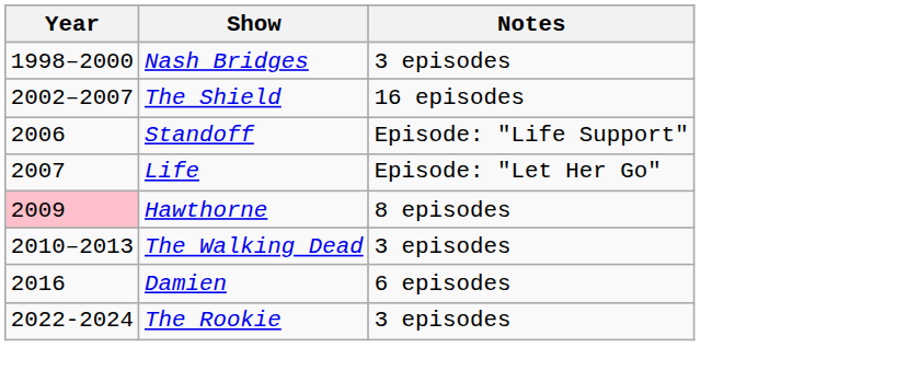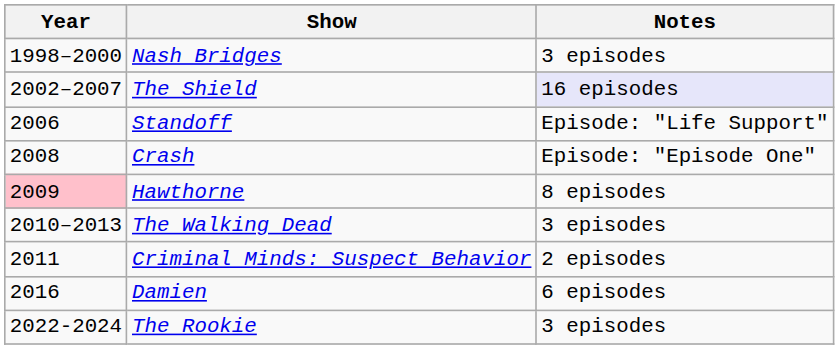 <table class="wikitable">
 <tr style="background:#ccc; text-align:center;">
 <th>Year</th>
 <th>Show</th>
 <th>Notes</th>
 </tr>
 <tr>
 <td>1998–2000</td>
 <td><em><a href='#'>Nash Bridges</a></em></td>
 <td>3 episodes</td>
 </tr>
 <tr>
 <td>2002–2007</td>
 <td><em><a href='#'>The Shield</a></em></td>
-<td>16 episodes</td>
+<td style="background: lavender;">16 episodes</td>
 </tr>
 <tr>
 <td>2006</td>
 <td><em><a href='#'>Standoff</a></em></td>
 <td>Episode: "Life Support"</td>
 </tr>
 <tr>
-<td>2007</td>
-<td><em><a href='#'>Life</a></em></td>
-<td>Episode: "Let Her Go"</td>
+<td>2008</td>
+<td><em><a href='#'>Crash</a></em></td>
+<td>Episode: "Episode One"</td>
 </tr>
 <tr>
 <td style="background: pink;">2009</td>
 <td><em><a href='#'>Hawthorne</a></em></td>
 <td>8 episodes</td>
 </tr>
 <tr>
 <td>2010–2013</td>
 <td><em><a href='#'>The Walking Dead</a></em></td>
 <td>3 episodes</td>
 </tr>
 <tr>
+<td>2011</td>
+<td><em><a href='#'>Criminal Minds: Suspect Behavior</a></em></td>
+<td>2 episodes</td>
+</tr>
+<tr>
 <td>2016</td>
 <td><em><a href='#'>Damien</a></em></td>
 <td>6 episodes</td>
 </tr>
 <tr>
 <td>2022-2024</td>
 <td><em><a href='#'>The Rookie</a></em></td>
 <td>3 episodes</td>
 </tr>
 </table>
